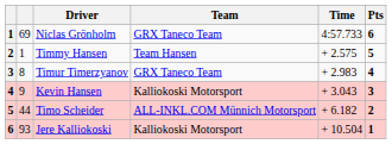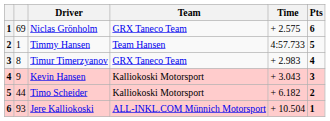 <table class="wikitable" style="font-size:95%">
 <tr>
 <th></th>
 <th></th>
 <th>Driver</th>
 <th>Team</th>
 <th>Time</th>
 <th>Pts</th>
 </tr>
 <tr>
 <th>1</th>
 <td>69</td>
 <td> <a href='#'>Niclas Grönholm</a></td>
 <td><a href='#'>GRX Taneco Team</a></td>
-<td>4:57.733</td>
+<td>+ 2.575</td>
 <td><strong>6</strong></td>
 </tr>
 <tr>
 <th>2</th>
 <td>1</td>
 <td> <a href='#'>Timmy Hansen</a></td>
 <td><a href='#'>Team Hansen</a></td>
-<td>+ 2.575</td>
+<td>4:57.733</td>
 <td><strong>5</strong></td>
 </tr>
 <tr>
 <th>3</th>
 <td>8</td>
 <td> <a href='#'>Timur Timerzyanov</a></td>
 <td><a href='#'>GRX Taneco Team</a></td>
 <td>+ 2.983</td>
 <td><strong>4</strong></td>
 </tr>
 <tr>
 <th style="background:#ffcccc;">4</th>
 <td style="background:#ffcccc;">9</td>
 <td style="background:#ffcccc;"> <a href='#'>Kevin Hansen</a></td>
 <td style="background:#ffcccc;">Kalliokoski Motorsport</td>
 <td style="background:#ffcccc;">+ 3.043</td>
 <td style="background:#ffcccc;"><strong>3</strong></td>
 </tr>
 <tr>
 <th style="background:#ffcccc;">5</th>
 <td style="background:#ffcccc;">44</td>
 <td style="background:#ffcccc;"> <a href='#'>Timo Scheider</a></td>
-<td style="background:#ffcccc;"><a href='#'>ALL-INKL.COM Münnich Motorsport</a></td>
+<td style="background:#ffcccc;">Kalliokoski Motorsport</td>
 <td style="background:#ffcccc;">+ 6.182</td>
 <td style="background:#ffcccc;"><strong>2</strong></td>
 </tr>
 <tr>
 <th style="background:#ffcccc;">6</th>
 <td style="background:#ffcccc;">93</td>
 <td style="background:#ffcccc;"> <a href='#'>Jere Kalliokoski</a></td>
-<td style="background:#ffcccc;">Kalliokoski Motorsport</td>
+<td style="background:#ffcccc;"><a href='#'>ALL-INKL.COM Münnich Motorsport</a></td>
 <td style="background:#ffcccc;">+ 10.504</td>
 <td style="background:#ffcccc;"><strong>1</strong></td>
 </tr>
 </table>
